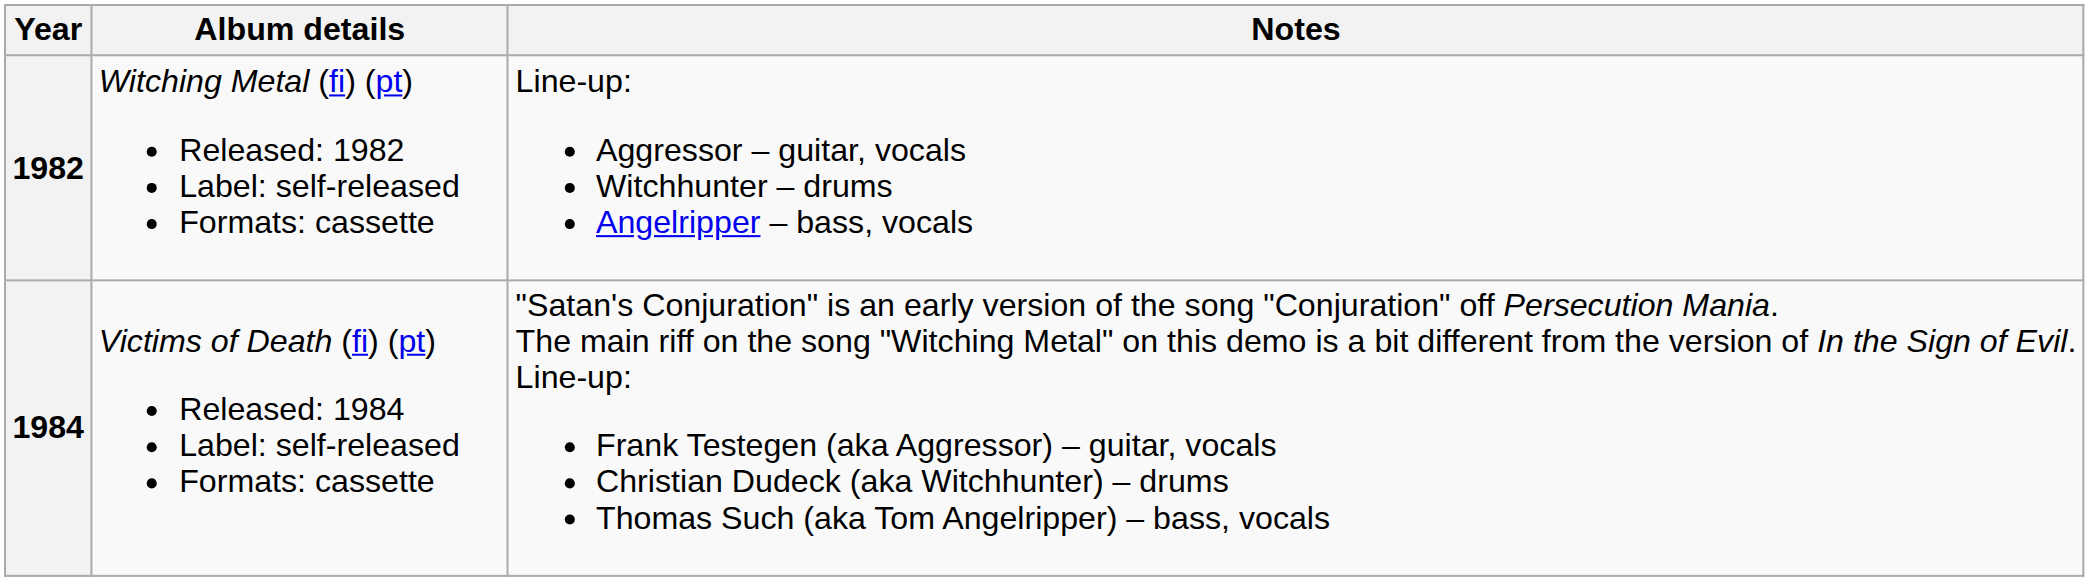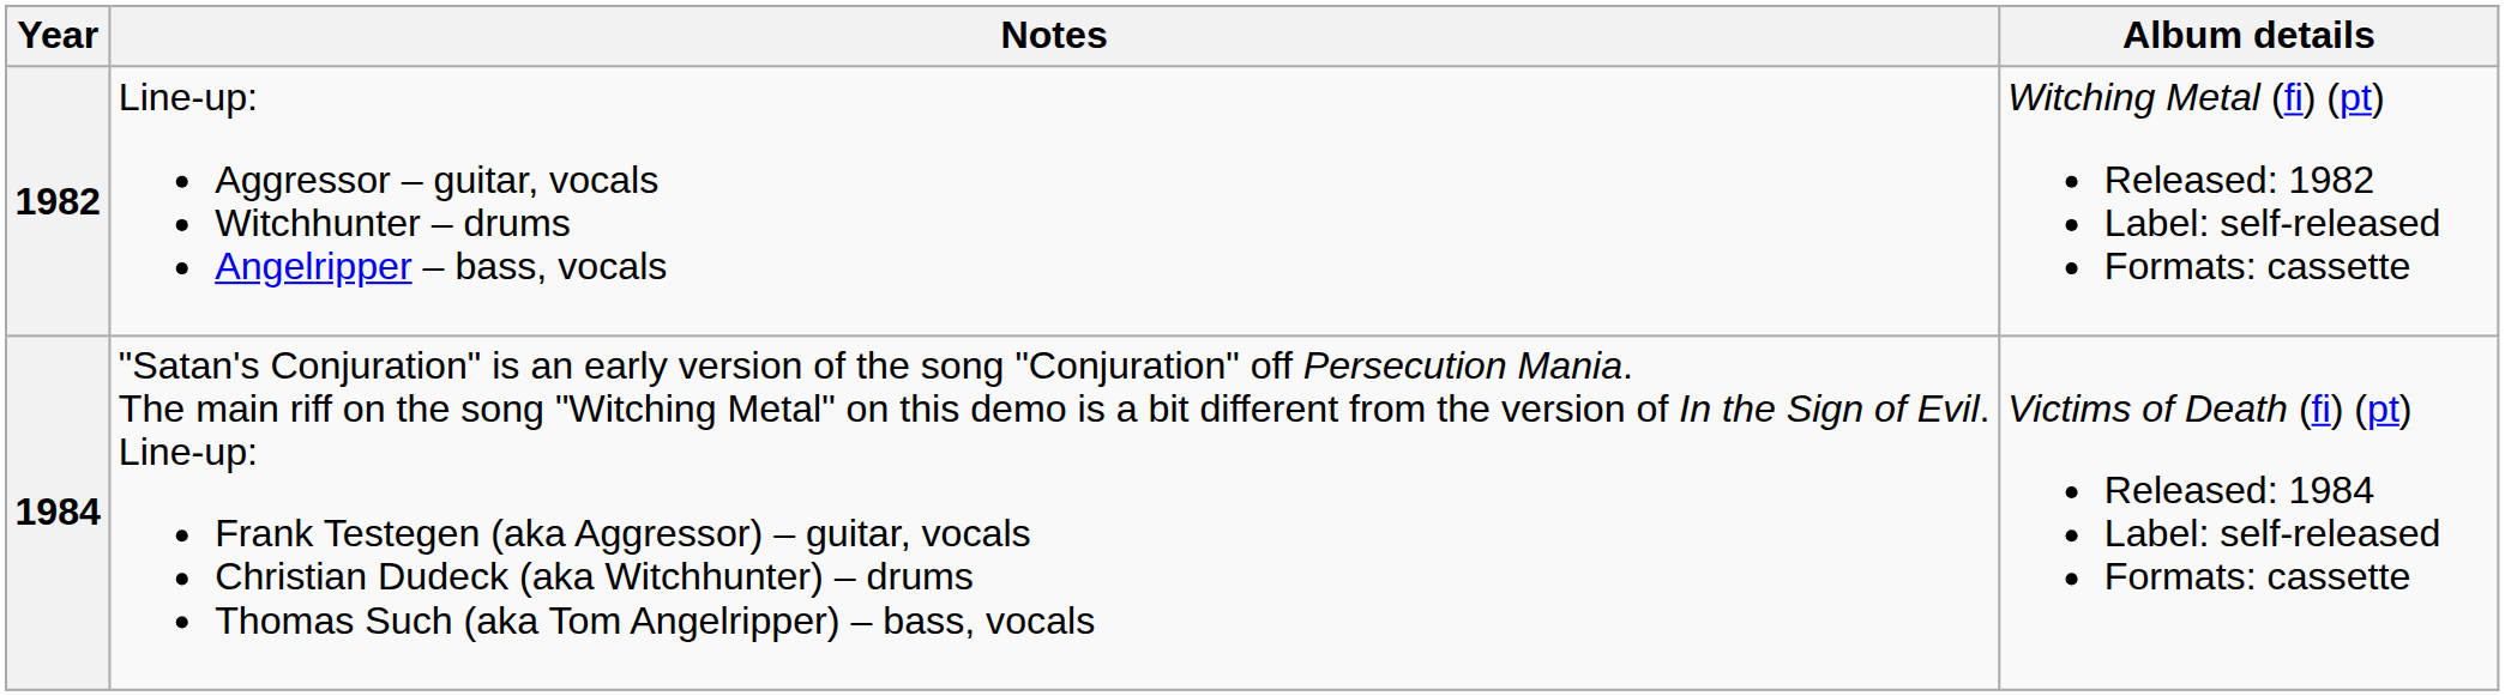 <table class="sortable wikitable">
 <tr>
 <th>Year</th>
+<th class="unsortable">Notes</th>
 <th width="200">Album details</th>
-<th class="unsortable">Notes</th>
 </tr>
 <tr>
 <th>1982</th>
+<td>Line-up:<br><ul><li>Aggressor – guitar, vocals</li><li>Witchhunter – drums</li><li><a href='#'>Angelripper</a> – bass, vocals</li></ul></td>
 <td><em>Witching Metal</em> (<a href='#'>fi</a>) (<a href='#'>pt</a>)<br><ul><li>Released: 1982</li><li>Label: self-released</li><li>Formats: cassette</li></ul></td>
-<td>Line-up:<br><ul><li>Aggressor – guitar, vocals</li><li>Witchhunter – drums</li><li><a href='#'>Angelripper</a> – bass, vocals</li></ul></td>
 </tr>
 <tr>
 <th>1984</th>
+<td>"Satan's Conjuration" is an early version of the song "Conjuration" off <em>Persecution Mania</em>.<br>The main riff on the song "Witching Metal" on this demo is a bit different from the version of <em>In the Sign of Evil</em>.<br>Line-up:<ul><li>Frank Testegen (aka Aggressor) – guitar, vocals</li><li>Christian Dudeck (aka Witchhunter) – drums</li><li>Thomas Such (aka Tom Angelripper) – bass, vocals</li></ul></td>
 <td><em>Victims of Death</em> (<a href='#'>fi</a>) (<a href='#'>pt</a>)<br><ul><li>Released: 1984</li><li>Label: self-released</li><li>Formats: cassette</li></ul></td>
-<td>"Satan's Conjuration" is an early version of the song "Conjuration" off <em>Persecution Mania</em>.<br>The main riff on the song "Witching Metal" on this demo is a bit different from the version of <em>In the Sign of Evil</em>.<br>Line-up:<ul><li>Frank Testegen (aka Aggressor) – guitar, vocals</li><li>Christian Dudeck (aka Witchhunter) – drums</li><li>Thomas Such (aka Tom Angelripper) – bass, vocals</li></ul></td>
 </tr>
 </table>
